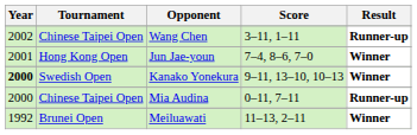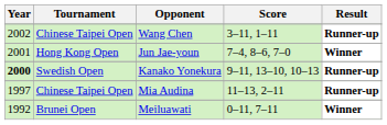 <table class="sortable wikitable" style="font-size: 90%;">
 <tr>
 <th>Year</th>
 <th>Tournament</th>
 <th>Opponent</th>
 <th>Score</th>
 <th>Result</th>
 </tr>
 <tr>
 </tr>
 <tr style="background:#D4F1C5">
 <td align="center">2002</td>
 <td align="left"><a href='#'>Chinese Taipei Open</a></td>
 <td align="left"> <a href='#'>Wang Chen</a></td>
 <td align="left">3–11, 1–11</td>
 <td style="text-align:left; background:white"> <strong>Runner-up</strong></td>
 </tr>
 <tr>
 </tr>
 <tr style="background:#D4F1C5">
 <td align="center">2001</td>
 <td align="left"><a href='#'>Hong Kong Open</a></td>
 <td align="left"> <a href='#'>Jun Jae-youn</a></td>
 <td align="left">7–4, 8–6, 7–0</td>
 <td style="text-align:left; background:white"> <strong>Winner</strong></td>
 </tr>
 <tr>
 </tr>
 <tr style="background:#D4F1C5">
 <td align="center"><strong>2000</strong></td>
 <td align="left"><a href='#'>Swedish Open</a></td>
 <td align="left"> <a href='#'>Kanako Yonekura</a></td>
 <td align="left">9–11, 13–10, 10–13</td>
-<td style="text-align:left; background:white"> <strong>Winner</strong></td>
+<td style="text-align:left; background:white"> <strong>Runner-up</strong></td>
 </tr>
 <tr>
 </tr>
 <tr style="background:#D4F1C5">
-<td align="center">2000</td>
+<td align="center">1997</td>
 <td align="left"><a href='#'>Chinese Taipei Open</a></td>
 <td align="left"> <a href='#'>Mia Audina</a></td>
-<td align="left">0–11, 7–11</td>
+<td align="left">11–13, 2–11</td>
 <td style="text-align:left; background:white"> <strong>Runner-up</strong></td>
 </tr>
 <tr>
 </tr>
 <tr style="background:#D4F1C5">
 <td align="center">1992</td>
 <td align="left"><a href='#'>Brunei Open</a></td>
 <td align="left"> <a href='#'>Meiluawati</a></td>
-<td align="left">11–13, 2–11</td>
+<td align="left">0–11, 7–11</td>
 <td style="text-align:left; background:white"> <strong>Winner</strong></td>
 </tr>
 </table>
